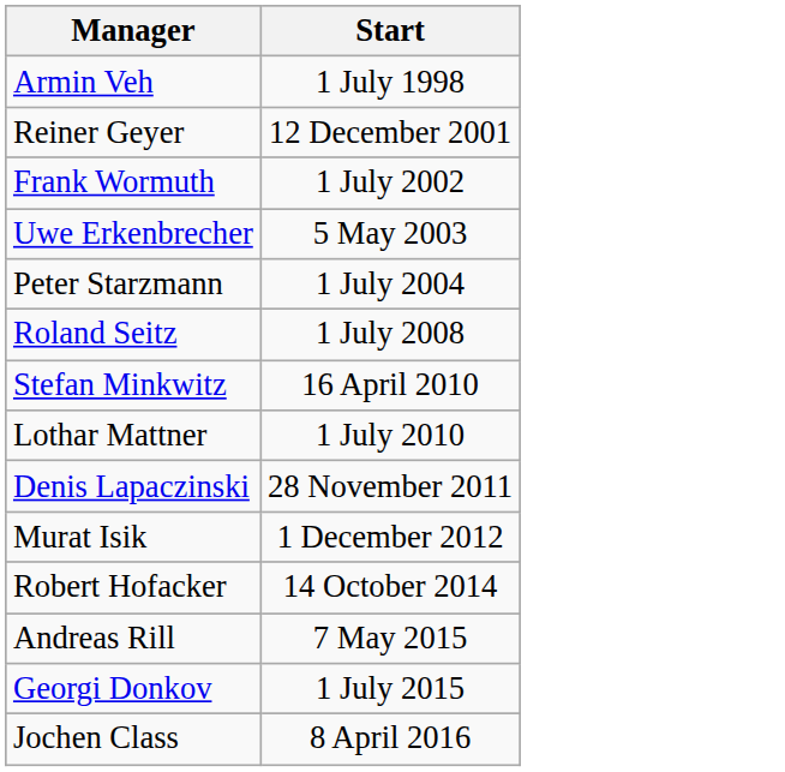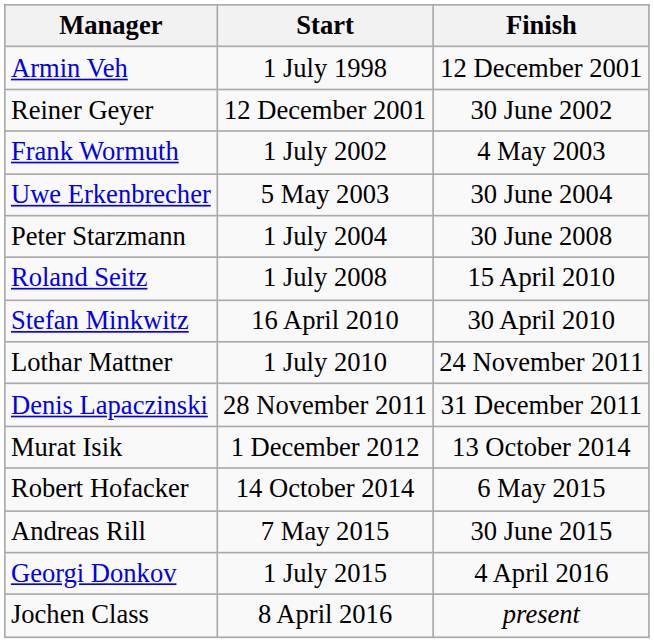 <table class="wikitable">
 <tr>
 <th>Manager</th>
 <th>Start</th>
+<th>Finish</th>
 </tr>
 <tr align="center">
 <td align="left"><a href='#'>Armin Veh</a></td>
 <td>1 July 1998</td>
+<td>12 December 2001</td>
 </tr>
 <tr align="center">
 <td align="left">Reiner Geyer</td>
 <td>12 December 2001</td>
+<td>30 June 2002</td>
 </tr>
 <tr align="center">
 <td align="left"><a href='#'>Frank Wormuth</a></td>
 <td>1 July 2002</td>
+<td>4 May 2003</td>
 </tr>
 <tr align="center">
 <td align="left"><a href='#'>Uwe Erkenbrecher</a></td>
 <td>5 May 2003</td>
+<td>30 June 2004</td>
 </tr>
 <tr align="center">
 <td align="left">Peter Starzmann</td>
 <td>1 July 2004</td>
+<td>30 June 2008</td>
 </tr>
 <tr align="center">
 <td align="left"><a href='#'>Roland Seitz</a></td>
 <td>1 July 2008</td>
+<td>15 April 2010</td>
 </tr>
 <tr align="center">
 <td align="left"><a href='#'>Stefan Minkwitz</a></td>
 <td>16 April 2010</td>
+<td>30 April 2010</td>
 </tr>
 <tr align="center">
 <td align="left">Lothar Mattner</td>
 <td>1 July 2010</td>
+<td>24 November 2011</td>
 </tr>
 <tr align="center">
 <td align="left"><a href='#'>Denis Lapaczinski</a></td>
 <td>28 November 2011</td>
+<td>31 December 2011</td>
 </tr>
 <tr align="center">
 <td align="left">Murat Isik</td>
 <td>1 December 2012</td>
+<td>13 October 2014</td>
 </tr>
 <tr align="center">
 <td align="left">Robert Hofacker</td>
 <td>14 October 2014</td>
+<td>6 May 2015</td>
 </tr>
 <tr align="center">
 <td align="left">Andreas Rill</td>
 <td>7 May 2015</td>
+<td>30 June 2015</td>
 </tr>
 <tr align="center">
 <td align="left"><a href='#'>Georgi Donkov</a></td>
 <td>1 July 2015</td>
+<td>4 April 2016</td>
 </tr>
 <tr align="center">
 <td align="left">Jochen Class</td>
 <td>8 April 2016</td>
+<td><em>present</em></td>
 </tr>
 </table>
